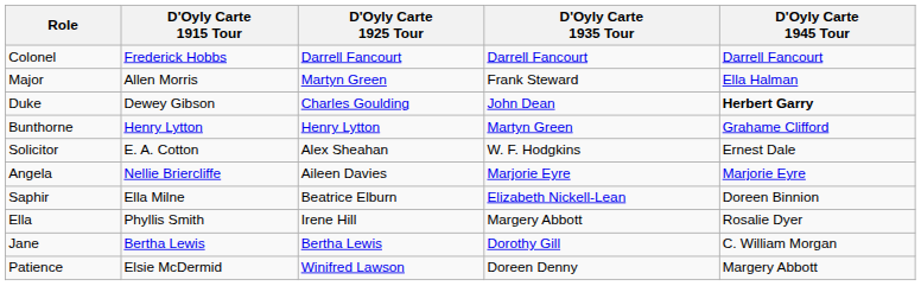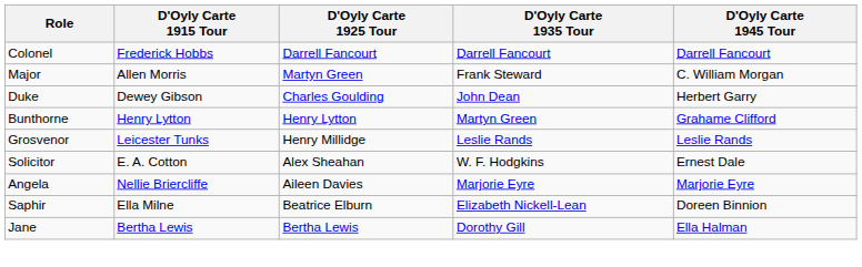 <table class="wikitable" style="width: 65em; font-size: 90%; line-height: 1.2">
 <tr>
 <th>Role</th>
 <th>D'Oyly Carte<br>1915 Tour</th>
 <th>D'Oyly Carte<br>1925 Tour</th>
 <th>D'Oyly Carte<br>1935 Tour</th>
 <th>D'Oyly Carte<br>1945 Tour</th>
 </tr>
 <tr>
 <td>Colonel</td>
 <td><a href='#'>Frederick Hobbs</a></td>
 <td><a href='#'>Darrell Fancourt</a></td>
 <td><a href='#'>Darrell Fancourt</a></td>
 <td><a href='#'>Darrell Fancourt</a></td>
 </tr>
 <tr>
 <td>Major</td>
 <td>Allen Morris</td>
 <td><a href='#'>Martyn Green</a></td>
 <td>Frank Steward</td>
-<td><a href='#'>Ella Halman</a></td>
+<td>C. William Morgan</td>
 </tr>
 <tr>
 <td>Duke</td>
 <td>Dewey Gibson</td>
 <td><a href='#'>Charles Goulding</a></td>
 <td><a href='#'>John Dean</a></td>
-<td><strong>Herbert Garry</strong></td>
+<td>Herbert Garry</td>
 </tr>
 <tr>
 <td>Bunthorne</td>
 <td><a href='#'>Henry Lytton</a></td>
 <td><a href='#'>Henry Lytton</a></td>
 <td><a href='#'>Martyn Green</a></td>
 <td><a href='#'>Grahame Clifford</a></td>
+</tr>
+<tr>
+<td>Grosvenor</td>
+<td><a href='#'>Leicester Tunks</a></td>
+<td>Henry Millidge</td>
+<td><a href='#'>Leslie Rands</a></td>
+<td><a href='#'>Leslie Rands</a></td>
 </tr>
 <tr>
 <td>Solicitor</td>
 <td>E. A. Cotton</td>
 <td>Alex Sheahan</td>
 <td>W. F. Hodgkins</td>
 <td>Ernest Dale</td>
 </tr>
 <tr>
 <td>Angela</td>
 <td><a href='#'>Nellie Briercliffe</a></td>
 <td>Aileen Davies</td>
 <td><a href='#'>Marjorie Eyre</a></td>
 <td><a href='#'>Marjorie Eyre</a></td>
 </tr>
 <tr>
 <td>Saphir</td>
 <td>Ella Milne</td>
 <td>Beatrice Elburn</td>
 <td><a href='#'>Elizabeth Nickell-Lean</a></td>
 <td>Doreen Binnion</td>
 </tr>
 <tr>
-<td>Ella</td>
-<td>Phyllis Smith</td>
-<td>Irene Hill</td>
-<td>Margery Abbott</td>
-<td>Rosalie Dyer</td>
-</tr>
-<tr>
 <td>Jane</td>
 <td><a href='#'>Bertha Lewis</a></td>
 <td><a href='#'>Bertha Lewis</a></td>
 <td><a href='#'>Dorothy Gill</a></td>
-<td>C. William Morgan</td>
-</tr>
-<tr>
-<td>Patience</td>
-<td>Elsie McDermid</td>
-<td><a href='#'>Winifred Lawson</a></td>
-<td>Doreen Denny</td>
-<td>Margery Abbott</td>
+<td><a href='#'>Ella Halman</a></td>
 </tr>
 </table>
